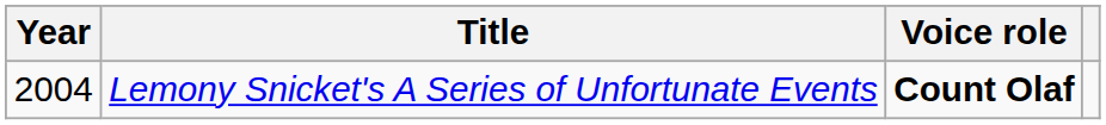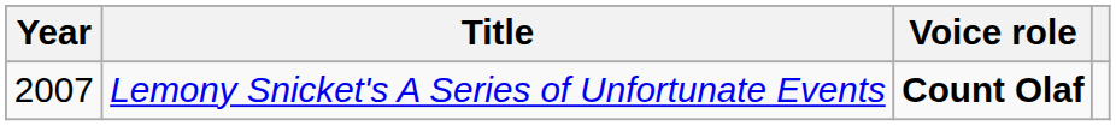 <table class="wikitable plainrowheaders">
 <tr>
 <th scope="col">Year</th>
 <th scope="col">Title</th>
 <th scope="col">Voice role</th>
 <th scope="col"></th>
 </tr>
 <tr>
-<td>2004</td>
+<td>2007</td>
 <td><em><a href='#'>Lemony Snicket's A Series of Unfortunate Events</a></em></td>
 <td><strong>Count Olaf</strong></td>
 <td style="text-align:center;"></td>
 </tr>
 </table>
